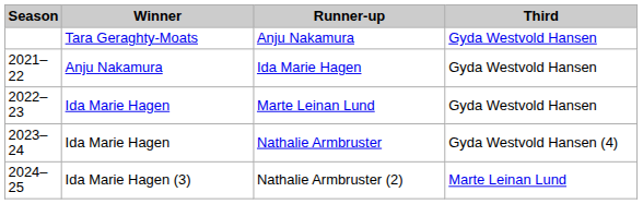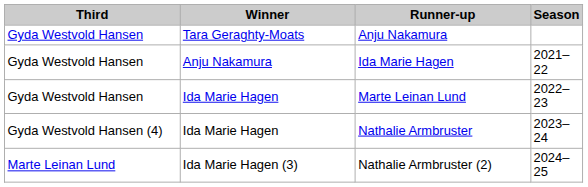 <table class="wikitable plainrowheaders" style="background:#fff; font-size:86%; border:grey solid 1px; border-collapse:collapse;">
 <tr style="background:#ccc; text-align:center;">
-<th scope="col" style="background:#ccc; width:45px;">Season</th>
+<th scope="col" style="background:#ccc; width:180px;">Third</th>
 <th scope="col" style="background:#ccc; width:180px;">Winner</th>
 <th scope="col" style="background:#ccc; width:180px;">Runner-up</th>
-<th scope="col" style="background:#ccc; width:180px;">Third</th>
+<th scope="col" style="background:#ccc; width:45px;">Season</th>
 </tr>
 <tr>
-<td></td>
+<td> <a href='#'>Gyda Westvold Hansen</a></td>
 <td> <a href='#'>Tara Geraghty-Moats</a></td>
 <td> <a href='#'>Anju Nakamura</a></td>
-<td> <a href='#'>Gyda Westvold Hansen</a></td>
+<td></td>
 </tr>
 <tr>
-<td>2021–22</td>
+<td> Gyda Westvold Hansen</td>
 <td> <a href='#'>Anju Nakamura</a></td>
 <td> <a href='#'>Ida Marie Hagen</a></td>
-<td> Gyda Westvold Hansen</td>
+<td>2021–22</td>
 </tr>
 <tr>
-<td>2022–23</td>
+<td> Gyda Westvold Hansen</td>
 <td> <a href='#'>Ida Marie Hagen</a></td>
 <td> <a href='#'>Marte Leinan Lund</a></td>
-<td> Gyda Westvold Hansen</td>
+<td>2022–23</td>
 </tr>
 <tr>
-<td>2023–24</td>
+<td> Gyda Westvold Hansen (4)</td>
 <td> Ida Marie Hagen</td>
 <td> <a href='#'>Nathalie Armbruster</a></td>
-<td> Gyda Westvold Hansen (4)</td>
+<td>2023–24</td>
 </tr>
 <tr>
-<td>2024–25</td>
+<td> <a href='#'>Marte Leinan Lund</a></td>
 <td> Ida Marie Hagen (3)</td>
 <td> Nathalie Armbruster (2)</td>
-<td> <a href='#'>Marte Leinan Lund</a></td>
+<td>2024–25</td>
 </tr>
 </table>
